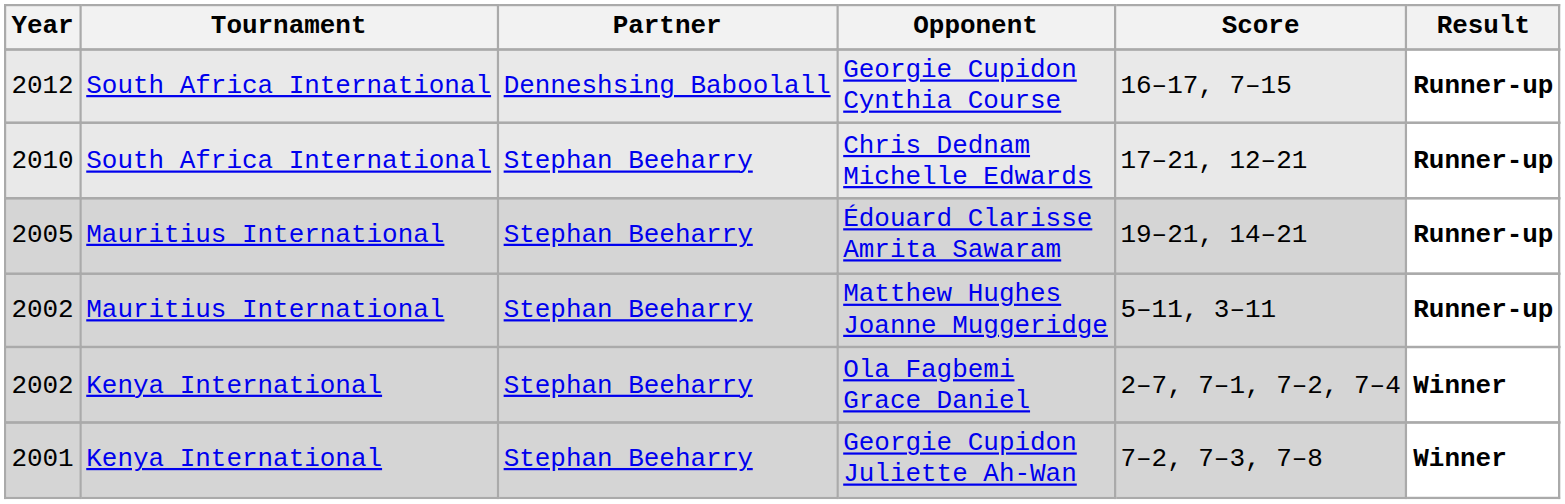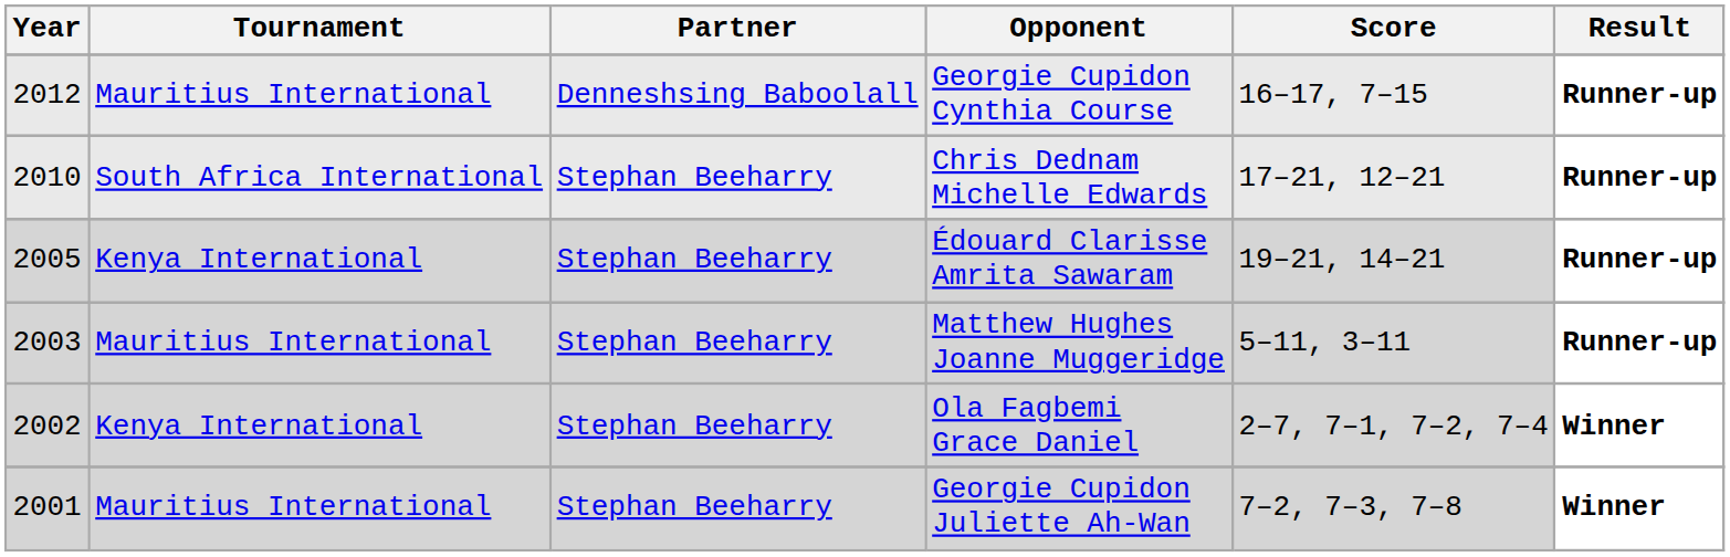 <table class="sortable wikitable" style="font-size: 90%;">
 <tr>
 <th>Year</th>
 <th>Tournament</th>
 <th>Partner</th>
 <th>Opponent</th>
 <th>Score</th>
 <th>Result</th>
 </tr>
 <tr>
 </tr>
 <tr style="background:#E9E9E9">
 <td align="center">2012</td>
-<td align="left"><a href='#'>South Africa International</a></td>
+<td align="left"><a href='#'>Mauritius International</a></td>
 <td align="left"> <a href='#'>Denneshsing Baboolall</a></td>
 <td align="left"> <a href='#'>Georgie Cupidon</a><br> <a href='#'>Cynthia Course</a></td>
 <td align="left">16–17, 7–15</td>
 <td style="text-align:left; background:white"> <strong>Runner-up</strong></td>
 </tr>
 <tr>
 </tr>
 <tr style="background:#E9E9E9">
 <td align="center">2010</td>
 <td align="left"><a href='#'>South Africa International</a></td>
 <td align="left"> <a href='#'>Stephan Beeharry</a></td>
 <td align="left"> <a href='#'>Chris Dednam</a><br> <a href='#'>Michelle Edwards</a></td>
 <td align="left">17–21, 12–21</td>
 <td style="text-align:left; background:white"> <strong>Runner-up</strong></td>
 </tr>
 <tr>
 </tr>
 <tr style="background:#D5D5D5">
 <td align="center">2005</td>
-<td align="left"><a href='#'>Mauritius International</a></td>
+<td align="left"><a href='#'>Kenya International</a></td>
 <td align="left"> <a href='#'>Stephan Beeharry</a></td>
 <td align="left"> <a href='#'>Édouard Clarisse</a><br> <a href='#'>Amrita Sawaram</a></td>
 <td align="left">19–21, 14–21</td>
 <td style="text-align:left; background:white"> <strong>Runner-up</strong></td>
 </tr>
 <tr>
 </tr>
 <tr style="background:#D5D5D5">
-<td align="center">2002</td>
+<td align="center">2003</td>
 <td align="left"><a href='#'>Mauritius International</a></td>
 <td align="left"> <a href='#'>Stephan Beeharry</a></td>
 <td align="left"> <a href='#'>Matthew Hughes</a><br> <a href='#'>Joanne Muggeridge</a></td>
 <td align="left">5–11, 3–11</td>
 <td style="text-align:left; background:white"> <strong>Runner-up</strong></td>
 </tr>
 <tr>
 </tr>
 <tr style="background:#D5D5D5">
 <td align="center">2002</td>
 <td align="left"><a href='#'>Kenya International</a></td>
 <td align="left"> <a href='#'>Stephan Beeharry</a></td>
 <td align="left"> <a href='#'>Ola Fagbemi</a><br> <a href='#'>Grace Daniel</a></td>
 <td align="left">2–7, 7–1, 7–2, 7–4</td>
 <td style="text-align:left; background:white"> <strong>Winner</strong></td>
 </tr>
 <tr>
 </tr>
 <tr style="background:#D5D5D5">
 <td align="center">2001</td>
-<td align="left"><a href='#'>Kenya International</a></td>
+<td align="left"><a href='#'>Mauritius International</a></td>
 <td align="left"> <a href='#'>Stephan Beeharry</a></td>
 <td align="left"> <a href='#'>Georgie Cupidon</a><br> <a href='#'>Juliette Ah-Wan</a></td>
 <td align="left">7–2, 7–3, 7–8</td>
 <td style="text-align:left; background:white"> <strong>Winner</strong></td>
 </tr>
 </table>
